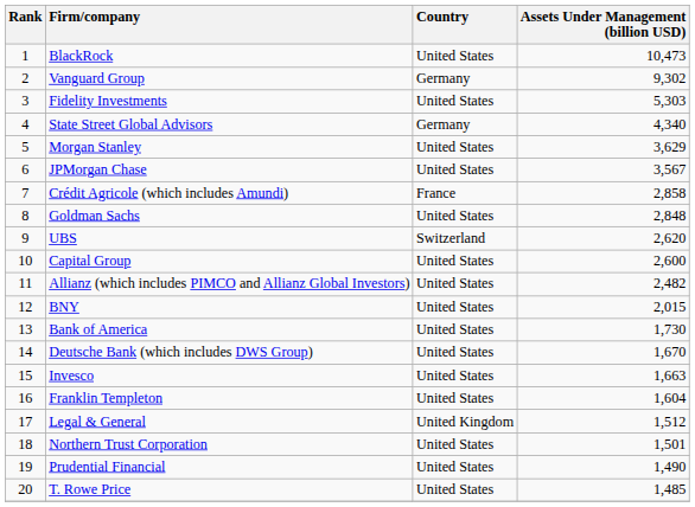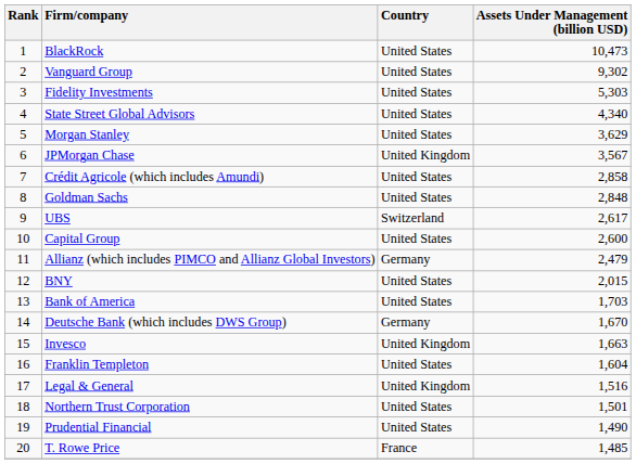 <table class="sortable wikitable">
 <tr valign="top">
 <th style="text-align:center">Rank</th>
 <th style="text-align:left">Firm/company</th>
 <th style="text-align:left">Country</th>
 <th style="text-align:right">Assets Under Management<br> (billion USD)</th>
 </tr>
 <tr valign="top">
 <td align="center">1</td>
 <td> <a href='#'>BlackRock</a></td>
 <td>United States</td>
 <td align="right">10,473</td>
 </tr>
 <tr valign="top">
 <td align="center">2</td>
 <td> <a href='#'>Vanguard Group</a></td>
-<td>Germany</td>
+<td>United States</td>
 <td align="right">9,302</td>
 </tr>
 <tr valign="top">
 <td align="center">3</td>
 <td> <a href='#'>Fidelity Investments</a></td>
 <td>United States</td>
 <td align="right">5,303</td>
 </tr>
 <tr valign="top">
 <td align="center">4</td>
 <td> <a href='#'>State Street Global Advisors</a></td>
-<td>Germany</td>
+<td>United States</td>
 <td align="right">4,340</td>
 </tr>
 <tr valign="top">
 <td align="center">5</td>
 <td> <a href='#'>Morgan Stanley</a></td>
 <td>United States</td>
 <td align="right">3,629</td>
 </tr>
 <tr valign="top">
 <td align="center">6</td>
 <td> <a href='#'>JPMorgan Chase</a></td>
-<td>United States</td>
+<td>United Kingdom</td>
 <td align="right">3,567</td>
 </tr>
 <tr valign="top">
 <td align="center">7</td>
 <td> <a href='#'>Crédit Agricole</a> (which includes <a href='#'>Amundi</a>)</td>
-<td>France</td>
+<td>United States</td>
 <td align="right">2,858</td>
 </tr>
 <tr valign="top">
 <td align="center">8</td>
 <td> <a href='#'>Goldman Sachs</a></td>
 <td>United States</td>
 <td align="right">2,848</td>
 </tr>
 <tr valign="top">
 <td align="center">9</td>
 <td> <a href='#'>UBS</a></td>
 <td>Switzerland</td>
-<td align="right">2,620</td>
+<td align="right">2,617</td>
 </tr>
 <tr valign="top">
 <td align="center">10</td>
 <td> <a href='#'>Capital Group</a></td>
 <td>United States</td>
 <td align="right">2,600</td>
 </tr>
 <tr valign="top">
 <td align="center">11</td>
 <td> <a href='#'>Allianz</a> (which includes <a href='#'>PIMCO</a> and <a href='#'>Allianz Global Investors</a>)</td>
-<td>United States</td>
-<td align="right">2,482</td>
+<td>Germany</td>
+<td align="right">2,479</td>
 </tr>
 <tr valign="top">
 <td align="center">12</td>
 <td> <a href='#'>BNY</a></td>
 <td>United States</td>
 <td align="right">2,015</td>
 </tr>
 <tr valign="top">
 <td align="center">13</td>
 <td> <a href='#'>Bank of America</a></td>
 <td>United States</td>
-<td align="right">1,730</td>
+<td align="right">1,703</td>
 </tr>
 <tr valign="top">
 <td align="center">14</td>
 <td> <a href='#'>Deutsche Bank</a> (which includes <a href='#'>DWS Group</a>)</td>
-<td>United States</td>
+<td>Germany</td>
 <td align="right">1,670</td>
 </tr>
 <tr valign="top">
 <td align="center">15</td>
 <td> <a href='#'>Invesco</a></td>
-<td>United States</td>
+<td>United Kingdom</td>
 <td align="right">1,663</td>
 </tr>
 <tr valign="top">
 <td align="center">16</td>
 <td> <a href='#'>Franklin Templeton</a></td>
 <td>United States</td>
 <td align="right">1,604</td>
 </tr>
 <tr valign="top">
 <td align="center">17</td>
 <td> <a href='#'>Legal & General</a></td>
 <td>United Kingdom</td>
-<td align="right">1,512</td>
+<td align="right">1,516</td>
 </tr>
 <tr valign="top">
 <td align="center">18</td>
 <td> <a href='#'>Northern Trust Corporation</a></td>
 <td>United States</td>
 <td align="right">1,501</td>
 </tr>
 <tr valign="top">
 <td align="center">19</td>
 <td> <a href='#'>Prudential Financial</a></td>
 <td>United States</td>
 <td align="right">1,490</td>
 </tr>
 <tr valign="top">
 <td align="center">20</td>
 <td> <a href='#'>T. Rowe Price</a></td>
-<td>United States</td>
+<td>France</td>
 <td align="right">1,485</td>
 </tr>
 <tr valign="top">
 </tr>
 </table>
